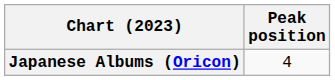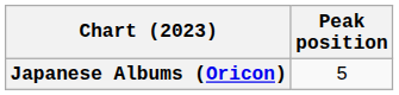 <table class="wikitable sortable plainrowheaders">
 <tr>
 <th scope="col">Chart (2023)</th>
 <th scope="col">Peak<br>position</th>
 </tr>
 <tr>
 <th scope="row">Japanese Albums (<a href='#'>Oricon</a>)</th>
-<td align="center">4</td>
+<td align="center">5</td>
 </tr>
 </table>
